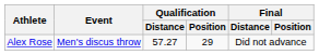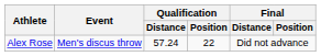 <table class=wikitable style="font-size:90%">
 <tr>
 <th rowspan="2">Athlete</th>
 <th rowspan="2">Event</th>
 <th colspan="2">Qualification</th>
 <th colspan="2">Final</th>
 </tr>
 <tr style="font-size:95%">
 <th>Distance</th>
 <th>Position</th>
 <th>Distance</th>
 <th>Position</th>
 </tr>
 <tr align=center>
 <td align=left><a href='#'>Alex Rose</a></td>
 <td align=left><a href='#'>Men's discus throw</a></td>
-<td>57.27</td>
-<td>29</td>
+<td>57.24</td>
+<td>22</td>
 <td colspan=2>Did not advance</td>
 </tr>
 </table>
